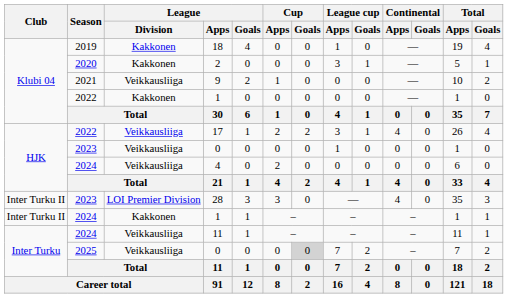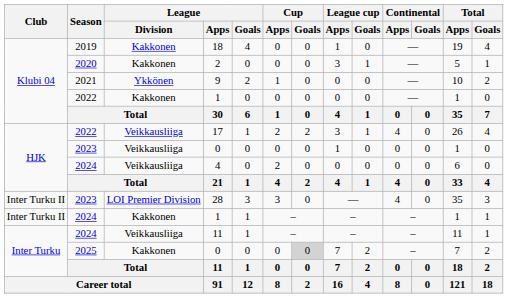 <table class="wikitable" style="text-align:center">
 <tr>
 <th rowspan="2">Club</th>
 <th rowspan="2">Season</th>
 <th colspan="3">League</th>
 <th colspan="2">Cup</th>
 <th colspan="2">League cup</th>
 <th colspan="2">Continental</th>
 <th colspan="2">Total</th>
 </tr>
 <tr>
 <th>Division</th>
 <th>Apps</th>
 <th>Goals</th>
 <th>Apps</th>
 <th>Goals</th>
 <th>Apps</th>
 <th>Goals</th>
 <th>Apps</th>
 <th>Goals</th>
 <th>Apps</th>
 <th>Goals</th>
 </tr>
 <tr>
 <td rowspan="5"><a href='#'>Klubi 04</a></td>
 <td>2019</td>
 <td><a href='#'>Kakkonen</a></td>
 <td>18</td>
 <td>4</td>
 <td>0</td>
 <td>0</td>
 <td>1</td>
 <td>0</td>
 <td colspan="2">—</td>
 <td>19</td>
 <td>4</td>
 </tr>
 <tr>
 <td><a href='#'>2020</a></td>
 <td>Kakkonen</td>
 <td>2</td>
 <td>0</td>
 <td>0</td>
 <td>0</td>
 <td>3</td>
 <td>1</td>
 <td colspan="2">—</td>
 <td>5</td>
 <td>1</td>
 </tr>
 <tr>
 <td>2021</td>
-<td>Veikkausliiga</td>
+<td><a href='#'>Ykkönen</a></td>
 <td>9</td>
 <td>2</td>
 <td>1</td>
 <td>0</td>
 <td>0</td>
 <td>0</td>
 <td colspan="2">—</td>
 <td>10</td>
 <td>2</td>
 </tr>
 <tr>
 <td>2022</td>
 <td>Kakkonen</td>
 <td>1</td>
 <td>0</td>
 <td>0</td>
 <td>0</td>
 <td>0</td>
 <td>0</td>
 <td colspan="2">—</td>
 <td>1</td>
 <td>0</td>
 </tr>
 <tr>
 <th colspan="2">Total</th>
 <th>30</th>
 <th>6</th>
 <th>1</th>
 <th>0</th>
 <th>4</th>
 <th>1</th>
 <th>0</th>
 <th>0</th>
 <th>35</th>
 <th>7</th>
 </tr>
 <tr>
 <td rowspan="4"><a href='#'>HJK</a></td>
 <td><a href='#'>2022</a></td>
 <td><a href='#'>Veikkausliiga</a></td>
 <td>17</td>
 <td>1</td>
 <td>2</td>
 <td>2</td>
 <td>3</td>
 <td>1</td>
 <td>4</td>
 <td>0</td>
 <td>26</td>
 <td>4</td>
 </tr>
 <tr>
 <td><a href='#'>2023</a></td>
 <td>Veikkausliiga</td>
 <td>0</td>
 <td>0</td>
 <td>0</td>
 <td>0</td>
 <td>1</td>
 <td>0</td>
 <td>0</td>
 <td>0</td>
 <td>1</td>
 <td>0</td>
 </tr>
 <tr>
 <td><a href='#'>2024</a></td>
 <td>Veikkausliiga</td>
 <td>4</td>
 <td>0</td>
 <td>2</td>
 <td>0</td>
 <td>0</td>
 <td>0</td>
 <td>0</td>
 <td>0</td>
 <td>6</td>
 <td>0</td>
 </tr>
 <tr>
 <th colspan="2">Total</th>
 <th>21</th>
 <th>1</th>
 <th>4</th>
 <th>2</th>
 <th>4</th>
 <th>1</th>
 <th>4</th>
 <th>0</th>
 <th>33</th>
 <th>4</th>
 </tr>
 <tr>
 <td>Inter Turku II</td>
 <td><a href='#'>2023</a></td>
 <td><a href='#'>LOI Premier Division</a></td>
 <td>28</td>
 <td>3</td>
 <td>3</td>
 <td>0</td>
 <td colspan="2">—</td>
 <td>4</td>
 <td>0</td>
 <td>35</td>
 <td>3</td>
 </tr>
 <tr>
 <td>Inter Turku II</td>
 <td><a href='#'>2024</a></td>
 <td>Kakkonen</td>
 <td>1</td>
 <td>1</td>
 <td colspan=2>–</td>
 <td colspan=2>–</td>
 <td colspan=2>–</td>
 <td>1</td>
 <td>1</td>
 </tr>
 <tr>
 <td rowspan=3><a href='#'>Inter Turku</a></td>
 <td><a href='#'>2024</a></td>
 <td>Veikkausliiga</td>
 <td>11</td>
 <td>1</td>
 <td colspan=2>–</td>
 <td colspan=2>–</td>
 <td colspan=2>–</td>
 <td>11</td>
 <td>1</td>
 </tr>
 <tr>
 <td><a href='#'>2025</a></td>
-<td>Veikkausliiga</td>
+<td>Kakkonen</td>
 <td>0</td>
 <td>0</td>
 <td>0</td>
 <td style="background: lightgrey;">0</td>
 <td>7</td>
 <td>2</td>
 <td colspan=2>–</td>
 <td>7</td>
 <td>2</td>
 </tr>
 <tr>
 <th colspan=2>Total</th>
 <th>11</th>
 <th>1</th>
 <th>0</th>
 <th>0</th>
 <th>7</th>
 <th>2</th>
 <th>0</th>
 <th>0</th>
 <th>18</th>
 <th>2</th>
 </tr>
 <tr>
 <th colspan="3">Career total</th>
 <th>91</th>
 <th>12</th>
 <th>8</th>
 <th>2</th>
 <th>16</th>
 <th>4</th>
 <th>8</th>
 <th>0</th>
 <th>121</th>
 <th>18</th>
 </tr>
 </table>
